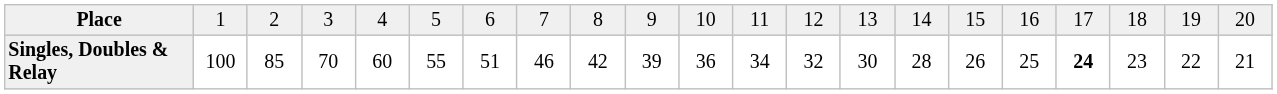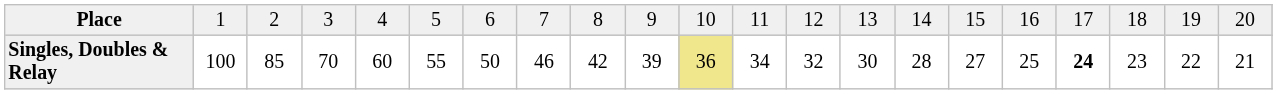 <table border="1" cellpadding="2" cellspacing="0" style="border:1px solid #C0C0C0; border-collapse:collapse; font-size:86%; margin-top:1em; text-align:center" width="875">
 <tr bgcolor="#F0F0F0">
 <td width=100><strong>Place</strong></td>
 <td width=25>1</td>
 <td width=25>2</td>
 <td width=25>3</td>
 <td width=25>4</td>
 <td width=25>5</td>
 <td width=25>6</td>
 <td width=25>7</td>
 <td width=25>8</td>
 <td width=25>9</td>
 <td width=25>10</td>
 <td width=25>11</td>
 <td width=25>12</td>
 <td width=25>13</td>
 <td width=25>14</td>
 <td width=25>15</td>
 <td width=25>16</td>
 <td width=25>17</td>
 <td width=25>18</td>
 <td width=25>19</td>
 <td width=25>20</td>
 </tr>
 <tr>
 <td style="background:#F0F0F0; text-align:left"><strong>Singles, Doubles & Relay</strong></td>
 <td rowspan=1>100</td>
 <td rowspan=1>85</td>
 <td rowspan=1>70</td>
 <td rowspan=1>60</td>
 <td rowspan=1>55</td>
-<td rowspan=1>51</td>
+<td rowspan=1>50</td>
 <td rowspan=1>46</td>
 <td rowspan=1>42</td>
 <td rowspan=1>39</td>
-<td rowspan=1>36</td>
+<td rowspan=1 style="background: khaki;">36</td>
 <td rowspan=1>34</td>
 <td rowspan=1>32</td>
 <td rowspan=1>30</td>
 <td rowspan=1>28</td>
-<td rowspan=1>26</td>
+<td rowspan=1>27</td>
 <td rowspan=1>25</td>
 <td rowspan=1><strong>24</strong></td>
 <td rowspan=1>23</td>
 <td rowspan=1>22</td>
 <td rowspan=1>21</td>
 </tr>
 </table>
